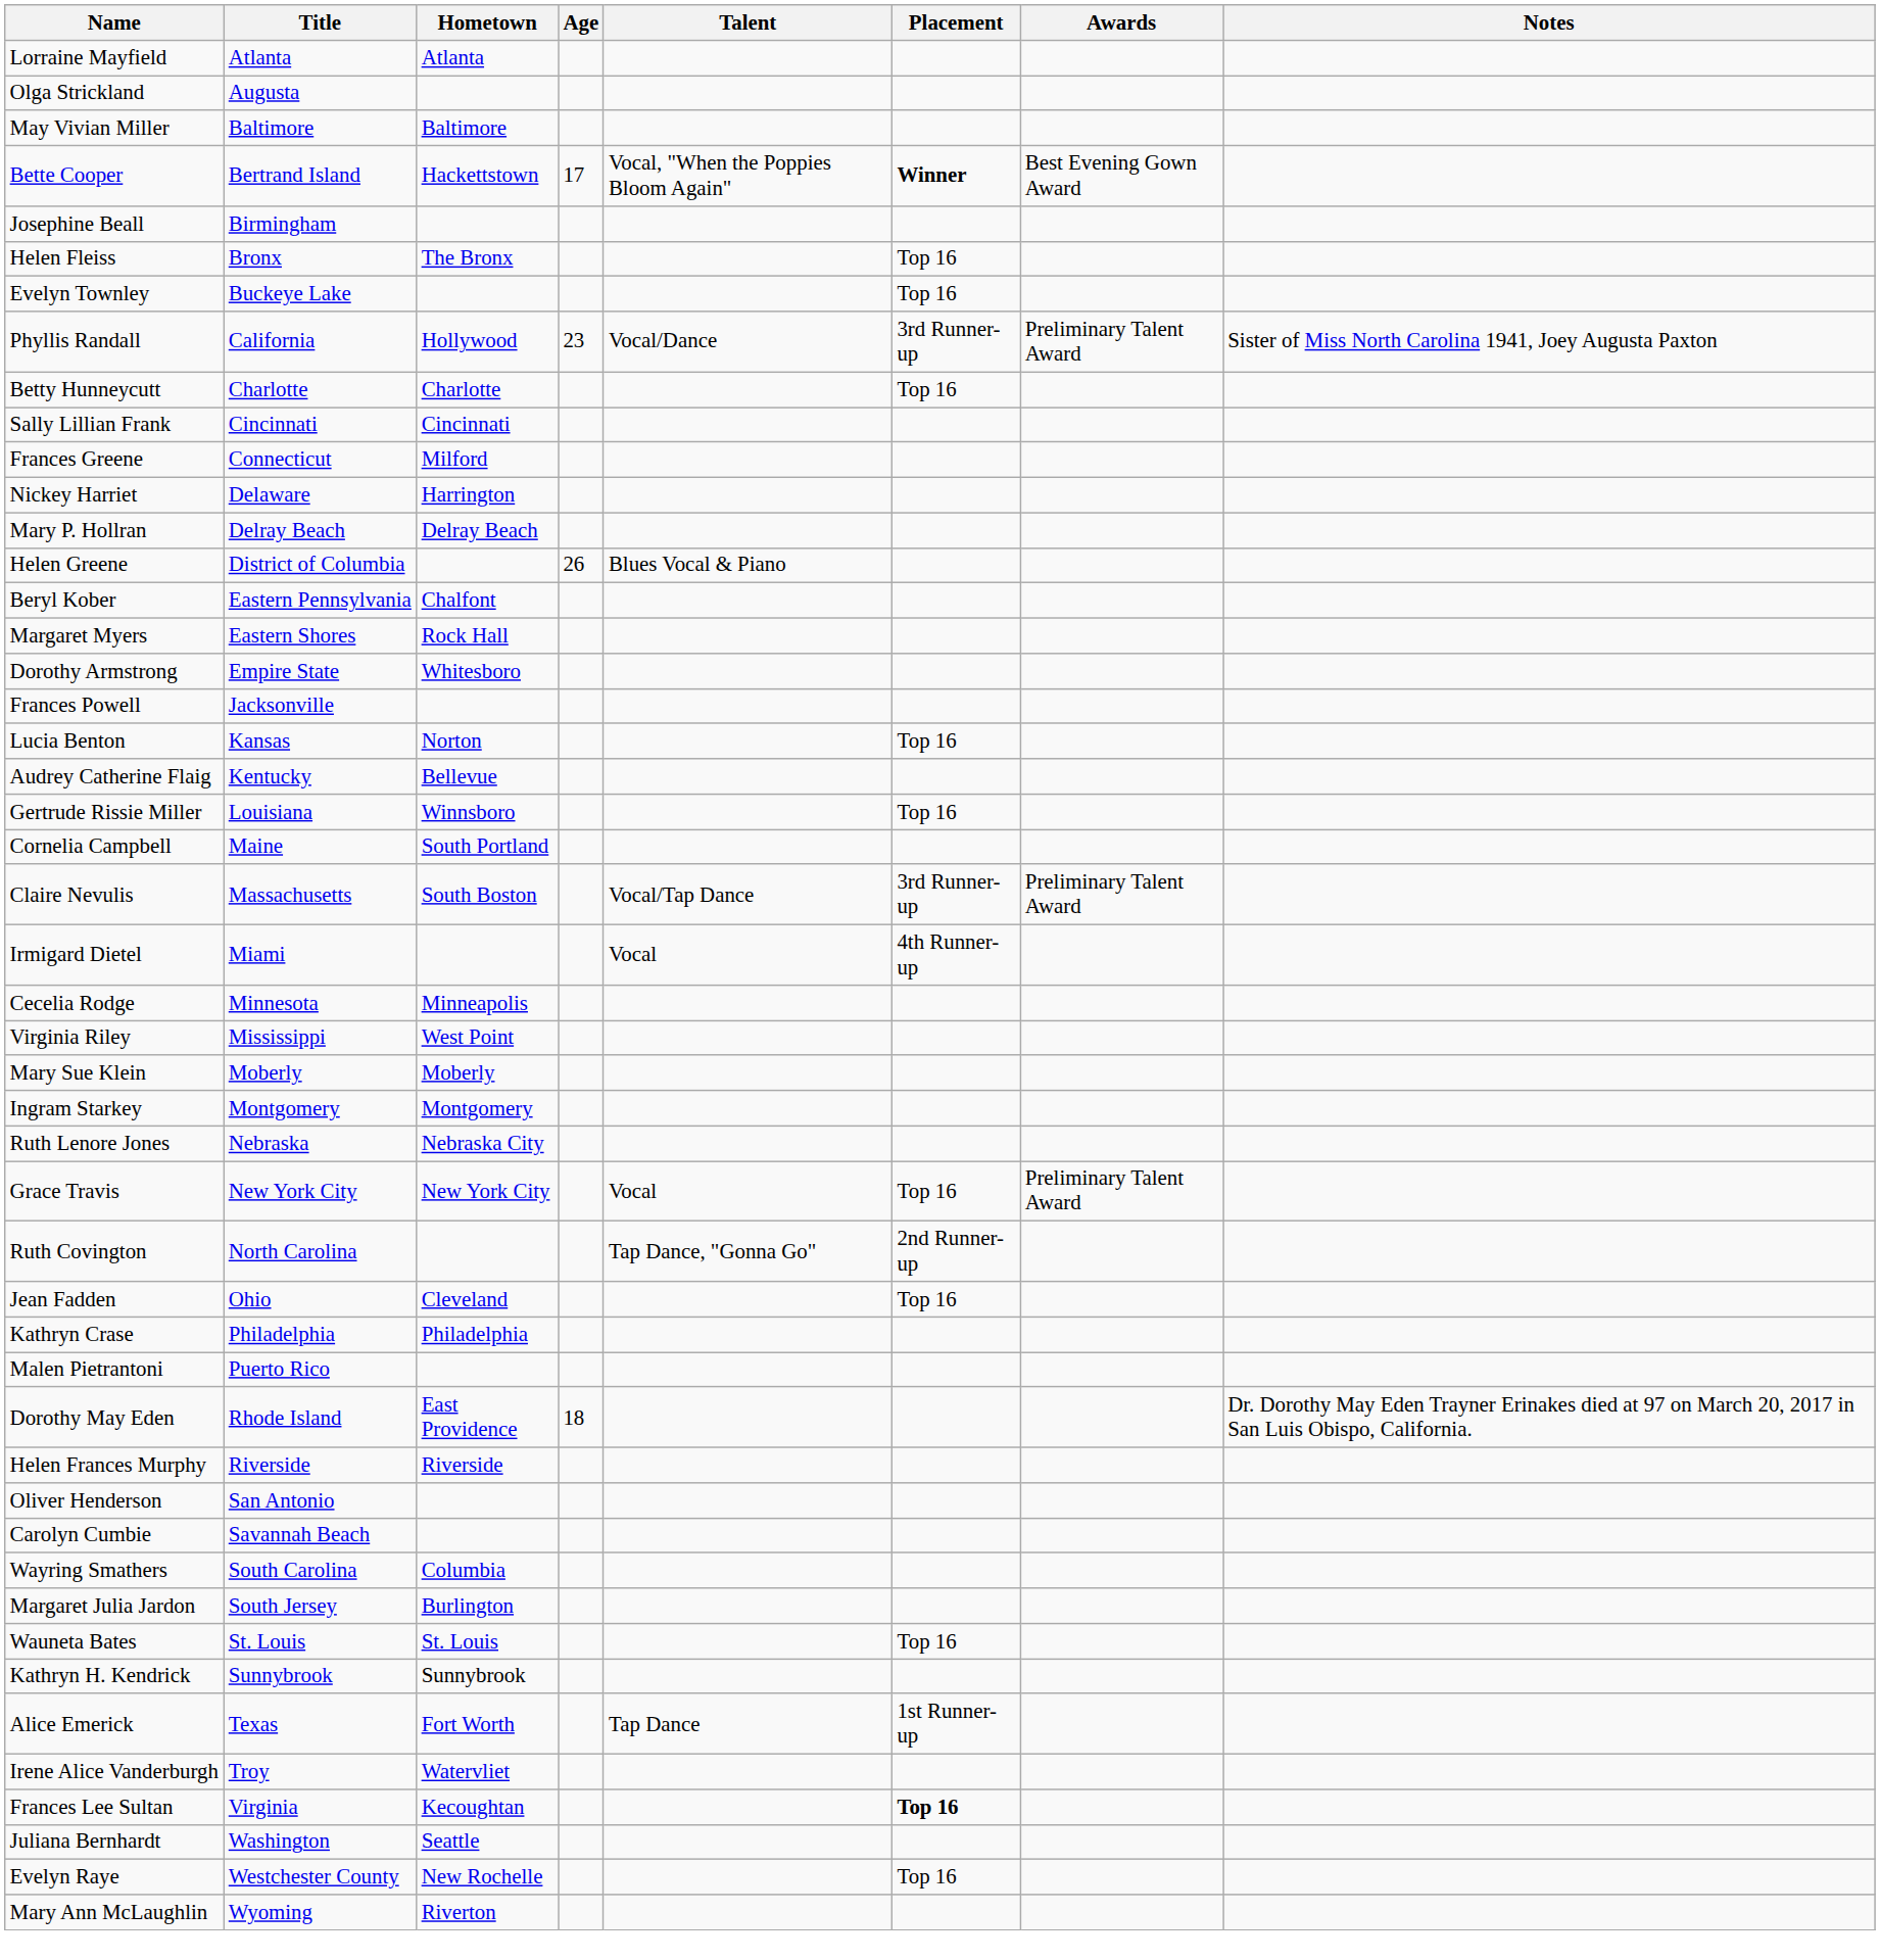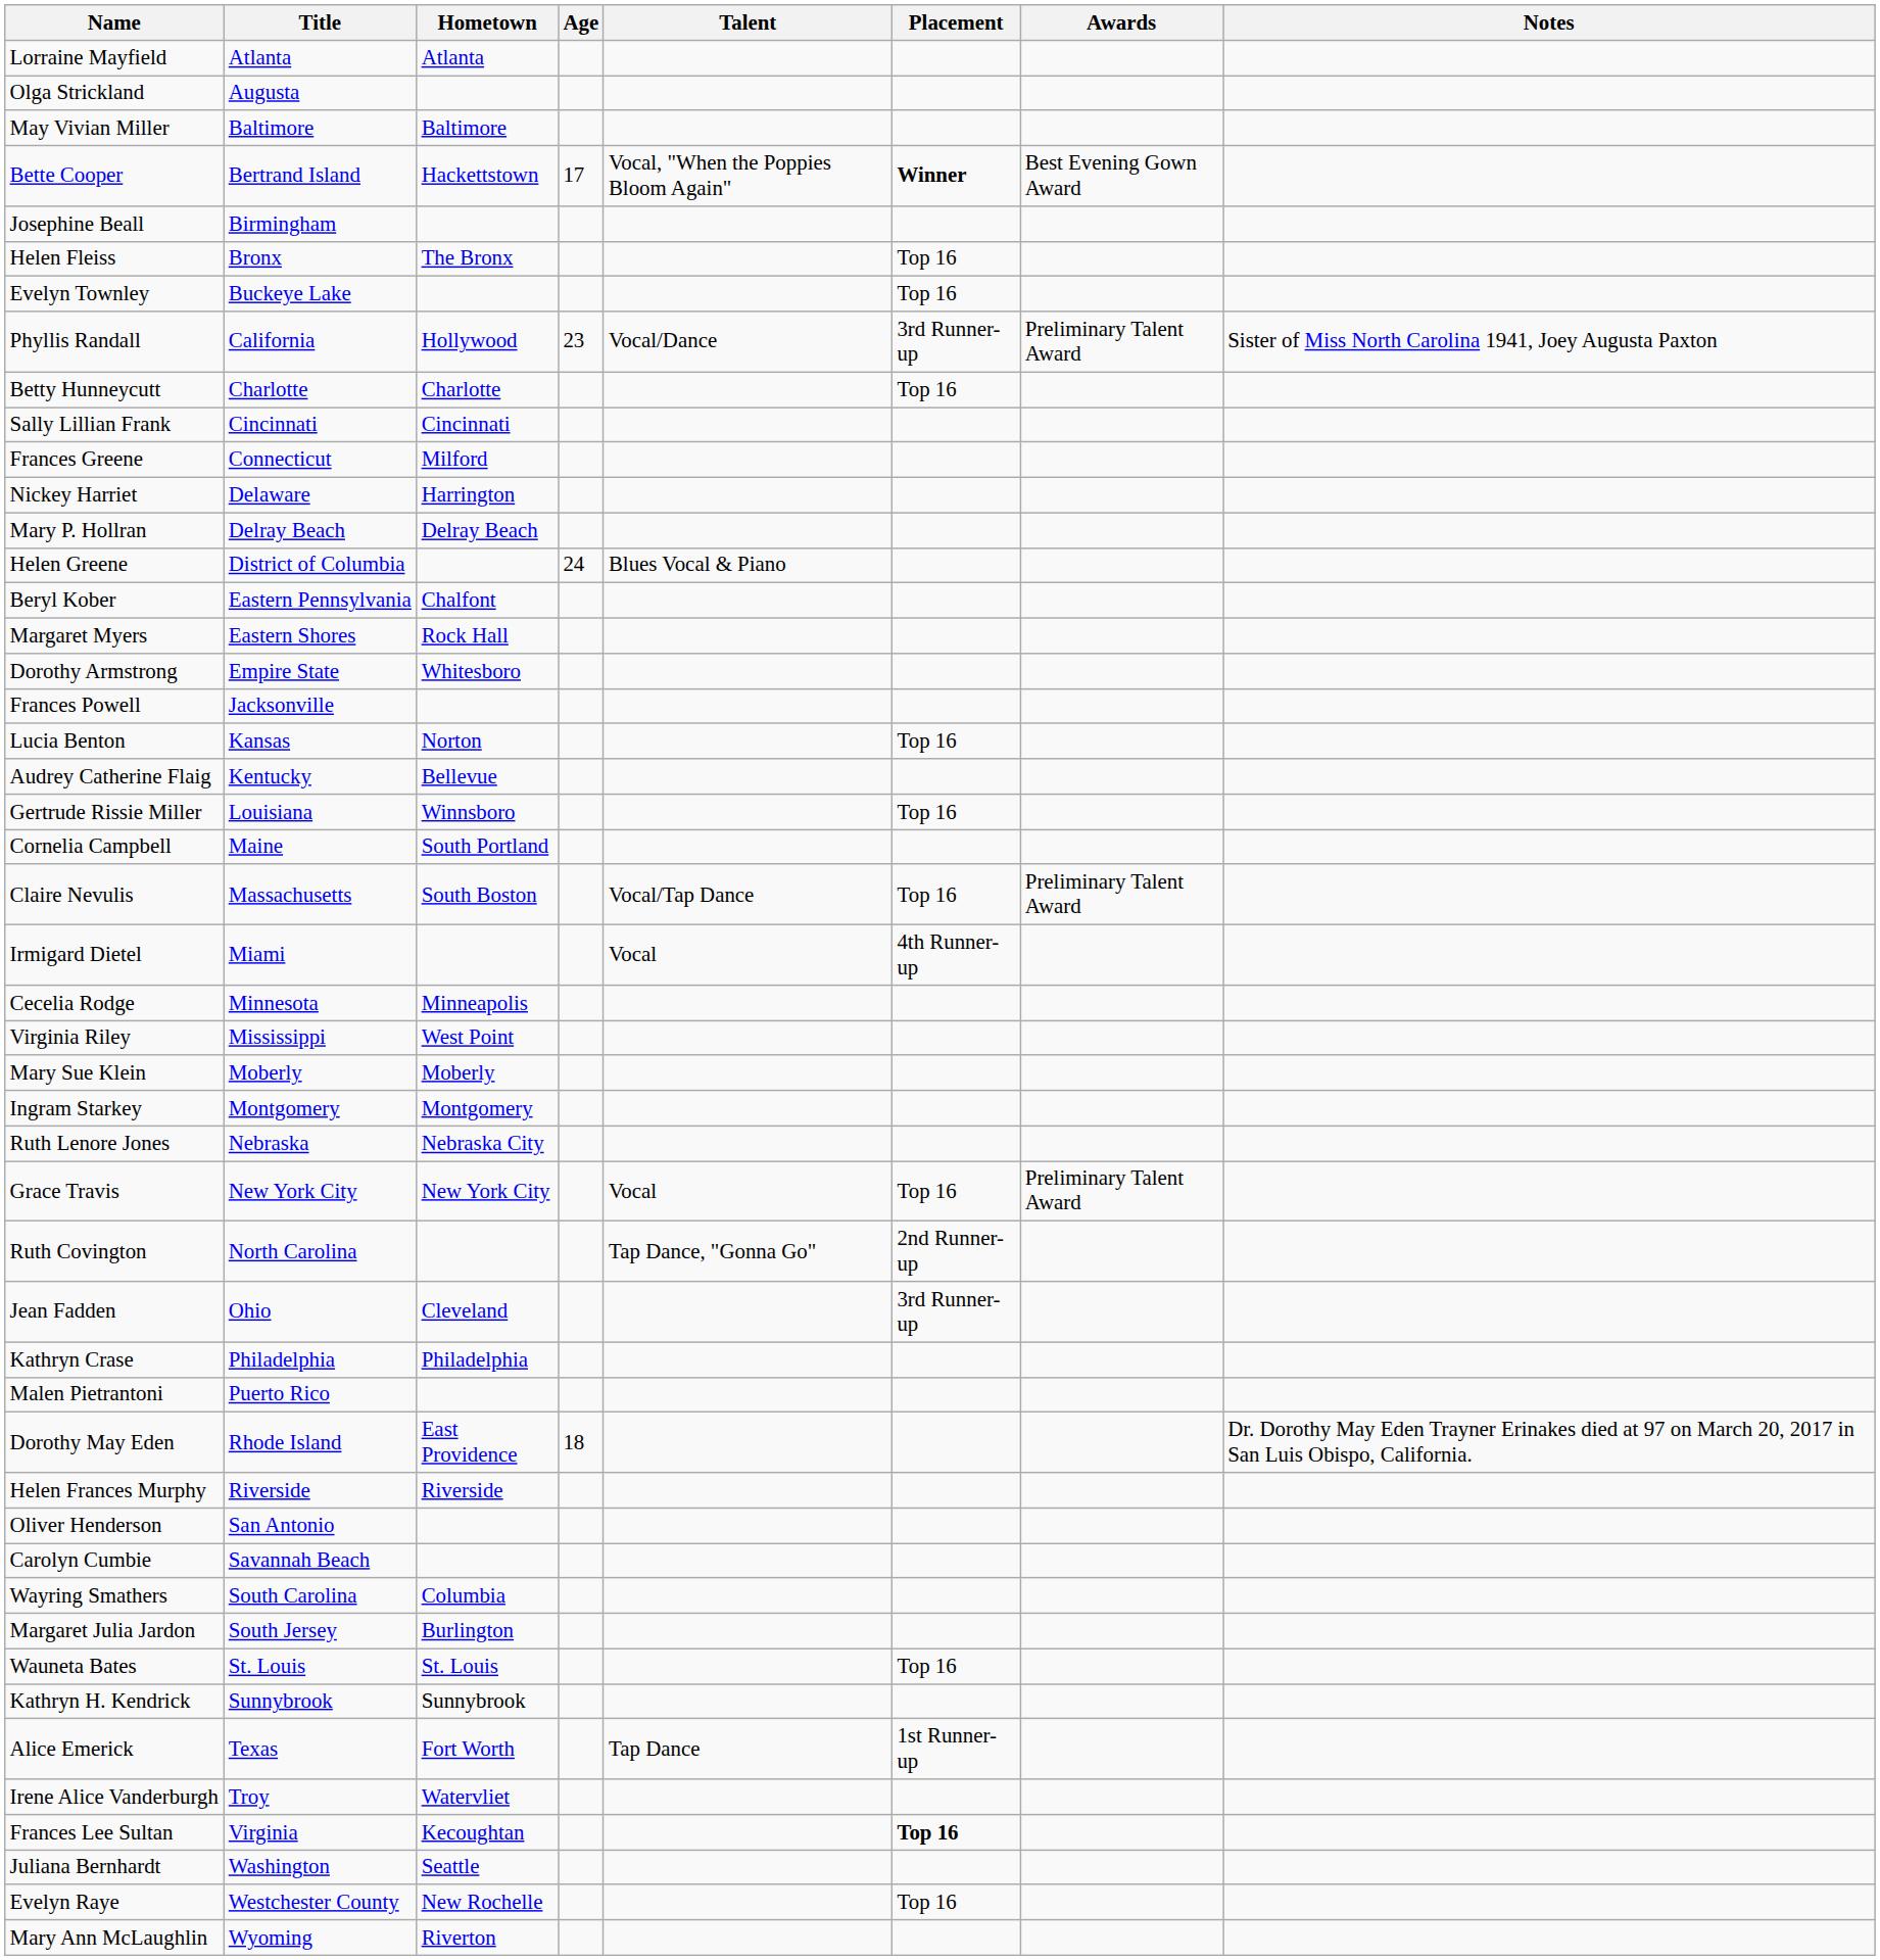 <table class="wikitable" style="width:100%; font-size:90%;">
 <tr>
 <th>Name</th>
 <th>Title</th>
 <th>Hometown</th>
 <th>Age</th>
 <th>Talent</th>
 <th>Placement</th>
 <th>Awards</th>
 <th>Notes</th>
 </tr>
 <tr>
 <td>Lorraine Mayfield</td>
 <td> <a href='#'>Atlanta</a></td>
 <td><a href='#'>Atlanta</a></td>
 <td></td>
 <td></td>
 <td></td>
 <td></td>
 <td></td>
 </tr>
 <tr>
 <td>Olga Strickland</td>
 <td> <a href='#'>Augusta</a></td>
 <td></td>
 <td></td>
 <td></td>
 <td></td>
 <td></td>
 <td></td>
 </tr>
 <tr>
 <td>May Vivian Miller</td>
 <td> <a href='#'>Baltimore</a></td>
 <td><a href='#'>Baltimore</a></td>
 <td></td>
 <td></td>
 <td></td>
 <td></td>
 <td></td>
 </tr>
 <tr>
 <td><a href='#'>Bette Cooper</a></td>
 <td> <a href='#'>Bertrand Island</a></td>
 <td><a href='#'>Hackettstown</a></td>
 <td>17</td>
 <td>Vocal, "When the Poppies Bloom Again"</td>
 <td><strong>Winner</strong></td>
 <td>Best Evening Gown Award</td>
 <td></td>
 </tr>
 <tr>
 <td>Josephine Beall</td>
 <td> <a href='#'>Birmingham</a></td>
 <td></td>
 <td></td>
 <td></td>
 <td></td>
 <td></td>
 <td></td>
 </tr>
 <tr>
 <td>Helen Fleiss</td>
 <td> <a href='#'>Bronx</a></td>
 <td><a href='#'>The Bronx</a></td>
 <td></td>
 <td></td>
 <td>Top 16</td>
 <td></td>
 <td></td>
 </tr>
 <tr>
 <td>Evelyn Townley</td>
 <td> <a href='#'>Buckeye Lake</a></td>
 <td></td>
 <td></td>
 <td></td>
 <td>Top 16</td>
 <td></td>
 <td></td>
 </tr>
 <tr>
 <td>Phyllis Randall</td>
 <td> <a href='#'>California</a></td>
 <td><a href='#'>Hollywood</a></td>
 <td>23</td>
 <td>Vocal/Dance</td>
 <td>3rd Runner-up</td>
 <td>Preliminary Talent Award</td>
 <td>Sister of <a href='#'>Miss North Carolina</a> 1941, Joey Augusta Paxton</td>
 </tr>
 <tr>
 <td>Betty Hunneycutt</td>
 <td> <a href='#'>Charlotte</a></td>
 <td><a href='#'>Charlotte</a></td>
 <td></td>
 <td></td>
 <td>Top 16</td>
 <td></td>
 <td></td>
 </tr>
 <tr>
 <td>Sally Lillian Frank</td>
 <td> <a href='#'>Cincinnati</a></td>
 <td><a href='#'>Cincinnati</a></td>
 <td></td>
 <td></td>
 <td></td>
 <td></td>
 <td></td>
 </tr>
 <tr>
 <td>Frances Greene</td>
 <td> <a href='#'>Connecticut</a></td>
 <td><a href='#'>Milford</a></td>
 <td></td>
 <td></td>
 <td></td>
 <td></td>
 <td></td>
 </tr>
 <tr>
 <td>Nickey Harriet</td>
 <td> <a href='#'>Delaware</a></td>
 <td><a href='#'>Harrington</a></td>
 <td></td>
 <td></td>
 <td></td>
 <td></td>
 <td></td>
 </tr>
 <tr>
 <td>Mary P. Hollran</td>
 <td> <a href='#'>Delray Beach</a></td>
 <td><a href='#'>Delray Beach</a></td>
 <td></td>
 <td></td>
 <td></td>
 <td></td>
 <td></td>
 </tr>
 <tr>
 <td>Helen Greene</td>
 <td> <a href='#'>District of Columbia</a></td>
 <td></td>
-<td>26</td>
+<td>24</td>
 <td>Blues Vocal & Piano</td>
 <td></td>
 <td></td>
 <td></td>
 </tr>
 <tr>
 <td>Beryl Kober</td>
 <td style="white-space:nowrap"> <a href='#'>Eastern Pennsylvania</a></td>
 <td><a href='#'>Chalfont</a></td>
 <td></td>
 <td></td>
 <td></td>
 <td></td>
 <td></td>
 </tr>
 <tr>
 <td>Margaret Myers</td>
 <td> <a href='#'>Eastern Shores</a></td>
 <td><a href='#'>Rock Hall</a></td>
 <td></td>
 <td></td>
 <td></td>
 <td></td>
 <td></td>
 </tr>
 <tr>
 <td>Dorothy Armstrong</td>
 <td> <a href='#'>Empire State</a></td>
 <td><a href='#'>Whitesboro</a></td>
 <td></td>
 <td></td>
 <td></td>
 <td></td>
 <td></td>
 </tr>
 <tr>
 <td>Frances Powell</td>
 <td> <a href='#'>Jacksonville</a></td>
 <td></td>
 <td></td>
 <td></td>
 <td></td>
 <td></td>
 <td></td>
 </tr>
 <tr>
 <td>Lucia Benton</td>
 <td> <a href='#'>Kansas</a></td>
 <td><a href='#'>Norton</a></td>
 <td></td>
 <td></td>
 <td>Top 16</td>
 <td></td>
 <td></td>
 </tr>
 <tr>
 <td>Audrey Catherine Flaig</td>
 <td> <a href='#'>Kentucky</a></td>
 <td><a href='#'>Bellevue</a></td>
 <td></td>
 <td></td>
 <td></td>
 <td></td>
 <td></td>
 </tr>
 <tr>
 <td>Gertrude Rissie Miller</td>
 <td> <a href='#'>Louisiana</a></td>
 <td><a href='#'>Winnsboro</a></td>
 <td></td>
 <td></td>
 <td>Top 16</td>
 <td></td>
 <td></td>
 </tr>
 <tr>
 <td>Cornelia Campbell</td>
 <td> <a href='#'>Maine</a></td>
 <td><a href='#'>South Portland</a></td>
 <td></td>
 <td></td>
 <td></td>
 <td></td>
 <td></td>
 </tr>
 <tr>
 <td>Claire Nevulis</td>
 <td> <a href='#'>Massachusetts</a></td>
 <td><a href='#'>South Boston</a></td>
 <td></td>
 <td>Vocal/Tap Dance</td>
-<td>3rd Runner-up</td>
+<td>Top 16</td>
 <td>Preliminary Talent Award</td>
 <td></td>
 </tr>
 <tr>
 <td>Irmigard Dietel</td>
 <td> <a href='#'>Miami</a></td>
 <td></td>
 <td></td>
 <td>Vocal</td>
 <td>4th Runner-up</td>
 <td></td>
 <td></td>
 </tr>
 <tr>
 <td>Cecelia Rodge</td>
 <td> <a href='#'>Minnesota</a></td>
 <td><a href='#'>Minneapolis</a></td>
 <td></td>
 <td></td>
 <td></td>
 <td></td>
 <td></td>
 </tr>
 <tr>
 <td>Virginia Riley</td>
 <td> <a href='#'>Mississippi</a></td>
 <td><a href='#'>West Point</a></td>
 <td></td>
 <td></td>
 <td></td>
 <td></td>
 <td></td>
 </tr>
 <tr>
 <td>Mary Sue Klein</td>
 <td> <a href='#'>Moberly</a></td>
 <td><a href='#'>Moberly</a></td>
 <td></td>
 <td></td>
 <td></td>
 <td></td>
 <td></td>
 </tr>
 <tr>
 <td>Ingram Starkey</td>
 <td> <a href='#'>Montgomery</a></td>
 <td><a href='#'>Montgomery</a></td>
 <td></td>
 <td></td>
 <td></td>
 <td></td>
 <td></td>
 </tr>
 <tr>
 <td>Ruth Lenore Jones</td>
 <td> <a href='#'>Nebraska</a></td>
 <td><a href='#'>Nebraska City</a></td>
 <td></td>
 <td></td>
 <td></td>
 <td></td>
 <td></td>
 </tr>
 <tr>
 <td>Grace Travis</td>
 <td> <a href='#'>New York City</a></td>
 <td><a href='#'>New York City</a></td>
 <td></td>
 <td>Vocal</td>
 <td>Top 16</td>
 <td>Preliminary Talent Award</td>
 <td></td>
 </tr>
 <tr>
 <td>Ruth Covington</td>
 <td> <a href='#'>North Carolina</a></td>
 <td></td>
 <td></td>
 <td>Tap Dance, "Gonna Go"</td>
 <td>2nd Runner-up</td>
 <td></td>
 <td></td>
 </tr>
 <tr>
 <td>Jean Fadden</td>
 <td> <a href='#'>Ohio</a></td>
 <td><a href='#'>Cleveland</a></td>
 <td></td>
 <td></td>
-<td>Top 16</td>
+<td>3rd Runner-up</td>
 <td></td>
 <td></td>
 </tr>
 <tr>
 <td>Kathryn Crase</td>
 <td> <a href='#'>Philadelphia</a></td>
 <td><a href='#'>Philadelphia</a></td>
 <td></td>
 <td></td>
 <td></td>
 <td></td>
 <td></td>
 </tr>
 <tr>
 <td>Malen Pietrantoni</td>
 <td> <a href='#'>Puerto Rico</a></td>
 <td></td>
 <td></td>
 <td></td>
 <td></td>
 <td></td>
 <td></td>
 </tr>
 <tr>
 <td>Dorothy May Eden</td>
 <td> <a href='#'>Rhode Island</a></td>
 <td><a href='#'>East Providence</a></td>
 <td>18</td>
 <td></td>
 <td></td>
 <td></td>
 <td>Dr. Dorothy May Eden Trayner Erinakes died at 97 on March 20, 2017 in San Luis Obispo, California.</td>
 </tr>
 <tr>
 <td>Helen Frances Murphy</td>
 <td> <a href='#'>Riverside</a></td>
 <td><a href='#'>Riverside</a></td>
 <td></td>
 <td></td>
 <td></td>
 <td></td>
 <td></td>
 </tr>
 <tr>
 <td>Oliver Henderson</td>
 <td> <a href='#'>San Antonio</a></td>
 <td></td>
 <td></td>
 <td></td>
 <td></td>
 <td></td>
 <td></td>
 </tr>
 <tr>
 <td>Carolyn Cumbie</td>
 <td> <a href='#'>Savannah Beach</a></td>
 <td></td>
 <td></td>
 <td></td>
 <td></td>
 <td></td>
 <td></td>
 </tr>
 <tr>
 <td>Wayring Smathers</td>
 <td> <a href='#'>South Carolina</a></td>
 <td><a href='#'>Columbia</a></td>
 <td></td>
 <td></td>
 <td></td>
 <td></td>
 <td></td>
 </tr>
 <tr>
 <td>Margaret Julia Jardon</td>
 <td> <a href='#'>South Jersey</a></td>
 <td><a href='#'>Burlington</a></td>
 <td></td>
 <td></td>
 <td></td>
 <td></td>
 <td></td>
 </tr>
 <tr>
 <td>Wauneta Bates</td>
 <td> <a href='#'>St. Louis</a></td>
 <td><a href='#'>St. Louis</a></td>
 <td></td>
 <td></td>
 <td>Top 16</td>
 <td></td>
 <td></td>
 </tr>
 <tr>
 <td>Kathryn H. Kendrick</td>
 <td> <a href='#'>Sunnybrook</a></td>
 <td>Sunnybrook</td>
 <td></td>
 <td></td>
 <td></td>
 <td></td>
 <td></td>
 </tr>
 <tr>
 <td>Alice Emerick</td>
 <td> <a href='#'>Texas</a></td>
 <td><a href='#'>Fort Worth</a></td>
 <td></td>
 <td>Tap Dance</td>
 <td>1st Runner-up</td>
 <td></td>
 <td></td>
 </tr>
 <tr>
 <td style="white-space:nowrap">Irene Alice Vanderburgh</td>
 <td> <a href='#'>Troy</a></td>
 <td><a href='#'>Watervliet</a></td>
 <td></td>
 <td></td>
 <td></td>
 <td></td>
 <td></td>
 </tr>
 <tr>
 <td>Frances Lee Sultan</td>
 <td> <a href='#'>Virginia</a></td>
 <td><a href='#'>Kecoughtan</a></td>
 <td></td>
 <td></td>
 <td><strong>Top 16</strong></td>
 <td></td>
 <td></td>
 </tr>
 <tr>
 <td>Juliana Bernhardt</td>
 <td> <a href='#'>Washington</a></td>
 <td><a href='#'>Seattle</a></td>
 <td></td>
 <td></td>
 <td></td>
 <td></td>
 <td></td>
 </tr>
 <tr>
 <td>Evelyn Raye</td>
 <td> <a href='#'>Westchester County</a></td>
 <td><a href='#'>New Rochelle</a></td>
 <td></td>
 <td></td>
 <td>Top 16</td>
 <td></td>
 <td></td>
 </tr>
 <tr>
 <td>Mary Ann McLaughlin</td>
 <td> <a href='#'>Wyoming</a></td>
 <td><a href='#'>Riverton</a></td>
 <td></td>
 <td></td>
 <td></td>
 <td></td>
 <td></td>
 </tr>
 </table>
